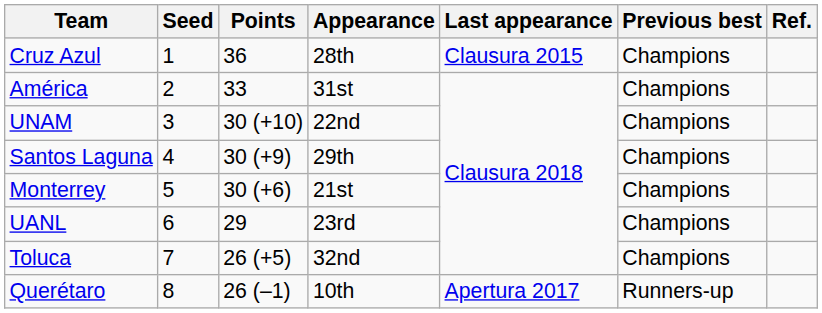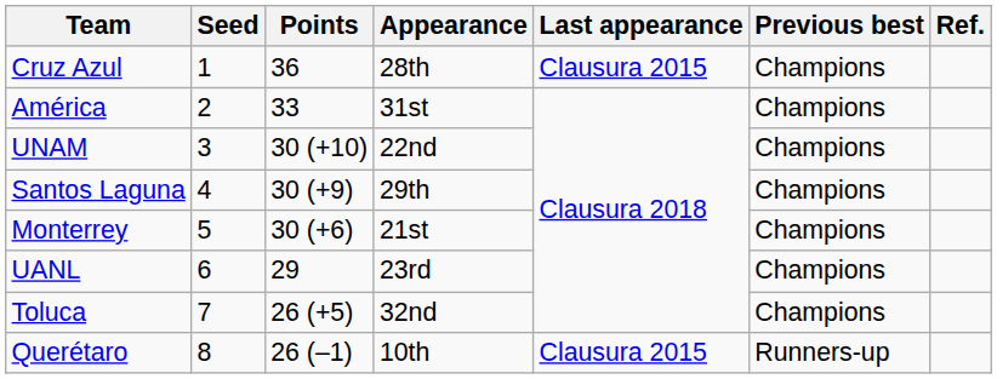 <table class="wikitable">
 <tr>
 <th>Team</th>
 <th>Seed</th>
 <th>Points</th>
 <th>Appearance</th>
 <th>Last appearance</th>
 <th>Previous best</th>
 <th>Ref.</th>
 </tr>
 <tr>
 <td><a href='#'>Cruz Azul</a></td>
 <td>1</td>
 <td>36</td>
 <td>28th</td>
 <td rowspan="1"><a href='#'>Clausura 2015</a></td>
 <td>Champions<br></td>
 <td></td>
 </tr>
 <tr>
 <td><a href='#'>América</a></td>
 <td>2</td>
 <td>33</td>
 <td>31st</td>
 <td rowspan="6"><a href='#'>Clausura 2018</a></td>
 <td>Champions<br></td>
 <td></td>
 </tr>
 <tr>
 <td><a href='#'>UNAM</a></td>
 <td>3</td>
 <td>30 (+10)</td>
 <td>22nd</td>
 <td>Champions<br></td>
 <td></td>
 </tr>
 <tr>
 <td><a href='#'>Santos Laguna</a></td>
 <td>4</td>
 <td>30 (+9)</td>
 <td>29th</td>
 <td>Champions<br></td>
 <td></td>
 </tr>
 <tr>
 <td><a href='#'>Monterrey</a></td>
 <td>5</td>
 <td>30 (+6)</td>
 <td>21st</td>
 <td>Champions<br></td>
 <td></td>
 </tr>
 <tr>
 <td><a href='#'>UANL</a></td>
 <td>6</td>
 <td>29</td>
 <td>23rd</td>
 <td>Champions<br></td>
 <td></td>
 </tr>
 <tr>
 <td><a href='#'>Toluca</a></td>
 <td>7</td>
 <td>26 (+5)</td>
 <td>32nd</td>
 <td>Champions<br></td>
 <td></td>
 </tr>
 <tr>
 <td><a href='#'>Querétaro</a></td>
 <td>8</td>
 <td>26 (–1)</td>
 <td>10th</td>
-<td rowspan="1"><a href='#'>Apertura 2017</a></td>
+<td rowspan="1"><a href='#'>Clausura 2015</a></td>
 <td>Runners-up<br></td>
 <td></td>
 </tr>
 </table>
